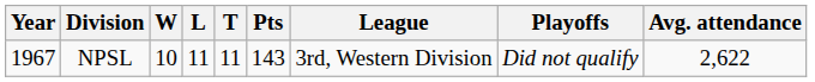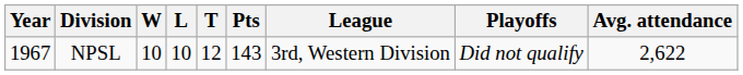 <table class="wikitable" style="text-align:center">
 <tr>
 <th>Year</th>
 <th>Division</th>
 <th>W</th>
 <th>L</th>
 <th>T</th>
 <th>Pts</th>
 <th>League</th>
 <th>Playoffs</th>
 <th>Avg. attendance</th>
 </tr>
 <tr>
 <td>1967</td>
 <td>NPSL</td>
 <td>10</td>
-<td>11</td>
-<td>11</td>
+<td>10</td>
+<td>12</td>
 <td>143</td>
 <td>3rd, Western Division</td>
 <td><em>Did not qualify</em></td>
 <td>2,622</td>
 </tr>
 </table>
